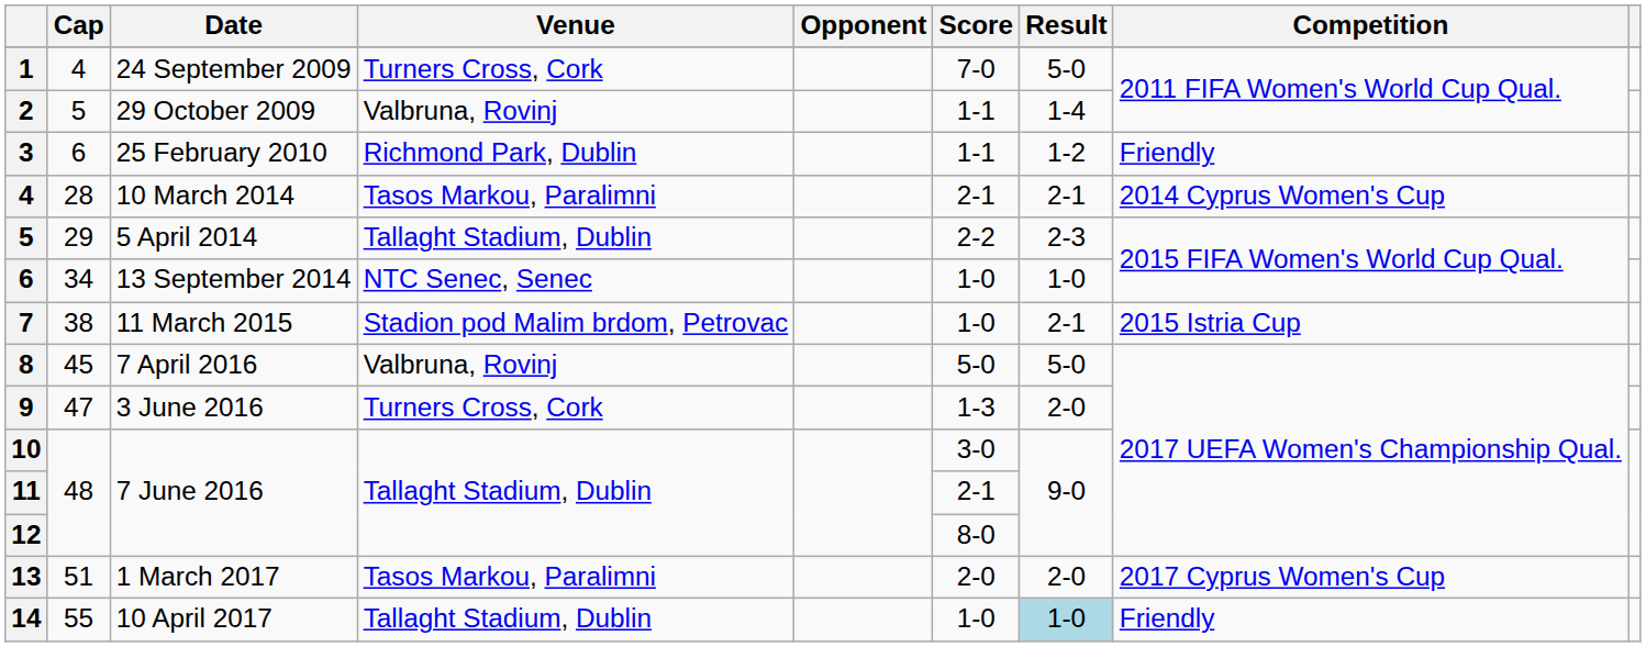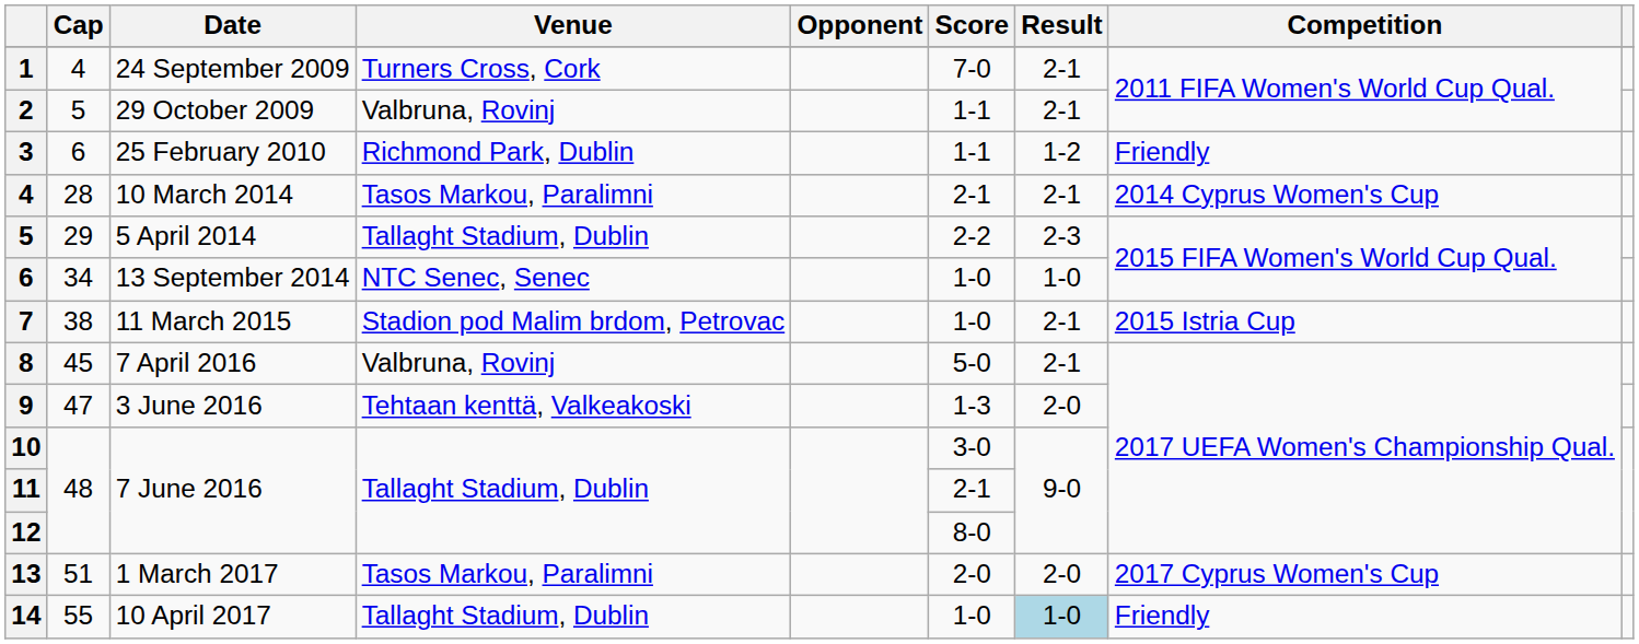 <table class="wikitable sortable">
 <tr>
 <th scope="col"></th>
 <th scope="col" style="text-align:center;">Cap</th>
 <th scope="col">Date</th>
 <th scope="col">Venue</th>
 <th scope="col">Opponent</th>
 <th scope="col">Score</th>
 <th scope="col">Result</th>
 <th scope="col">Competition</th>
 <th scope="col" class="unsortable"></th>
 </tr>
 <tr>
 </tr>
 <tr>
 <th scope="row">1</th>
 <td align=center>4</td>
 <td>24 September 2009</td>
 <td><a href='#'>Turners Cross</a>, <a href='#'>Cork</a></td>
 <td></td>
 <td align=center>7-0</td>
-<td align=center>5-0</td>
+<td align=center>2-1</td>
 <td rowspan="2"><a href='#'>2011 FIFA Women's World Cup Qual.</a></td>
 <td></td>
 </tr>
 <tr>
 <th scope="row">2</th>
 <td align=center>5</td>
 <td>29 October 2009</td>
 <td>Valbruna, <a href='#'>Rovinj</a></td>
 <td></td>
 <td align=center>1-1</td>
-<td align=center>1-4</td>
+<td align=center>2-1</td>
 <td></td>
 </tr>
 <tr>
 <th scope="row">3</th>
 <td align=center>6</td>
 <td>25 February 2010</td>
 <td><a href='#'>Richmond Park</a>, <a href='#'>Dublin</a></td>
 <td></td>
 <td align=center>1-1</td>
 <td align=center>1-2</td>
 <td><a href='#'>Friendly</a></td>
 <td></td>
 </tr>
 <tr>
 <th scope="row">4</th>
 <td align=center>28</td>
 <td>10 March 2014</td>
 <td><a href='#'>Tasos Markou</a>, <a href='#'>Paralimni</a></td>
 <td></td>
 <td align=center>2-1</td>
 <td align=center>2-1</td>
 <td><a href='#'>2014 Cyprus Women's Cup</a></td>
 <td></td>
 </tr>
 <tr>
 <th scope="row">5</th>
 <td align=center>29</td>
 <td>5 April 2014</td>
 <td><a href='#'>Tallaght Stadium</a>, <a href='#'>Dublin</a></td>
 <td></td>
 <td align=center>2-2</td>
 <td align=center>2-3</td>
 <td rowspan="2"><a href='#'>2015 FIFA Women's World Cup Qual.</a></td>
 <td></td>
 </tr>
 <tr>
 <th scope="row">6</th>
 <td align=center>34</td>
 <td>13 September 2014</td>
 <td><a href='#'>NTC Senec</a>, <a href='#'>Senec</a></td>
 <td></td>
 <td align=center>1-0</td>
 <td align=center>1-0</td>
 <td></td>
 </tr>
 <tr>
 <th scope="row">7</th>
 <td align=center>38</td>
 <td>11 March 2015</td>
 <td><a href='#'>Stadion pod Malim brdom</a>, <a href='#'>Petrovac</a></td>
 <td></td>
 <td align=center>1-0</td>
 <td align=center>2-1</td>
 <td><a href='#'>2015 Istria Cup</a></td>
 <td></td>
 </tr>
 <tr>
 <th scope="row">8</th>
 <td align=center>45</td>
 <td>7 April 2016</td>
 <td>Valbruna, <a href='#'>Rovinj</a></td>
 <td></td>
 <td align=center>5-0</td>
-<td align=center>5-0</td>
+<td align=center>2-1</td>
 <td rowspan="5"><a href='#'>2017 UEFA Women's Championship Qual.</a></td>
 <td></td>
 </tr>
 <tr>
 <th scope="row">9</th>
 <td align=center>47</td>
 <td>3 June 2016</td>
-<td><a href='#'>Turners Cross</a>, <a href='#'>Cork</a></td>
+<td><a href='#'>Tehtaan kenttä</a>, <a href='#'>Valkeakoski</a></td>
 <td></td>
 <td align=center>1-3</td>
 <td align=center>2-0</td>
 <td></td>
 </tr>
 <tr>
 <th scope="row">10</th>
 <td rowspan="3" align=center>48</td>
 <td rowspan="3">7 June 2016</td>
 <td rowspan="3"><a href='#'>Tallaght Stadium</a>, <a href='#'>Dublin</a></td>
 <td rowspan="3"></td>
 <td align=center>3-0</td>
 <td rowspan="3" align=center>9-0</td>
 <td rowspan="3"></td>
 </tr>
 <tr>
 <th scope="row">11</th>
 <td align=center>2-1</td>
 </tr>
 <tr>
 <th scope="row">12</th>
 <td align=center>8-0</td>
 </tr>
 <tr>
 <th scope="row">13</th>
 <td align=center>51</td>
 <td>1 March 2017</td>
 <td><a href='#'>Tasos Markou</a>, <a href='#'>Paralimni</a></td>
 <td></td>
 <td align=center>2-0</td>
 <td align=center>2-0</td>
 <td><a href='#'>2017 Cyprus Women's Cup</a></td>
 <td></td>
 </tr>
 <tr>
 <th scope="row">14</th>
 <td align=center>55</td>
 <td>10 April 2017</td>
 <td><a href='#'>Tallaght Stadium</a>, <a href='#'>Dublin</a></td>
 <td></td>
 <td align=center>1-0</td>
 <td align=center style="background: lightblue;">1-0</td>
 <td><a href='#'>Friendly</a></td>
 <td></td>
 </tr>
 </table>
